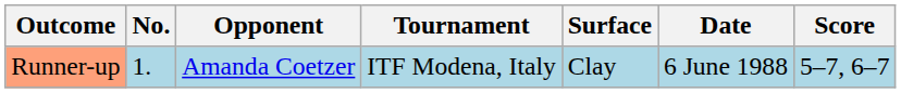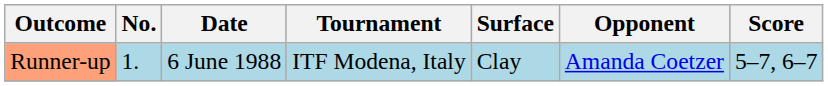 <table class="sortable wikitable" style=font-size:97%>
 <tr>
 <th>Outcome</th>
 <th>No.</th>
-<th>Opponent</th>
+<th>Date</th>
 <th>Tournament</th>
 <th>Surface</th>
-<th>Date</th>
+<th>Opponent</th>
 <th class="unsortable">Score</th>
 </tr>
 <tr style="background:lightblue;">
 <td bgcolor=FEA07A>Runner-up</td>
 <td>1.</td>
-<td> <a href='#'>Amanda Coetzer</a></td>
+<td>6 June 1988</td>
 <td>ITF Modena, Italy</td>
 <td>Clay</td>
-<td>6 June 1988</td>
+<td> <a href='#'>Amanda Coetzer</a></td>
 <td>5–7, 6–7</td>
 </tr>
 </table>
